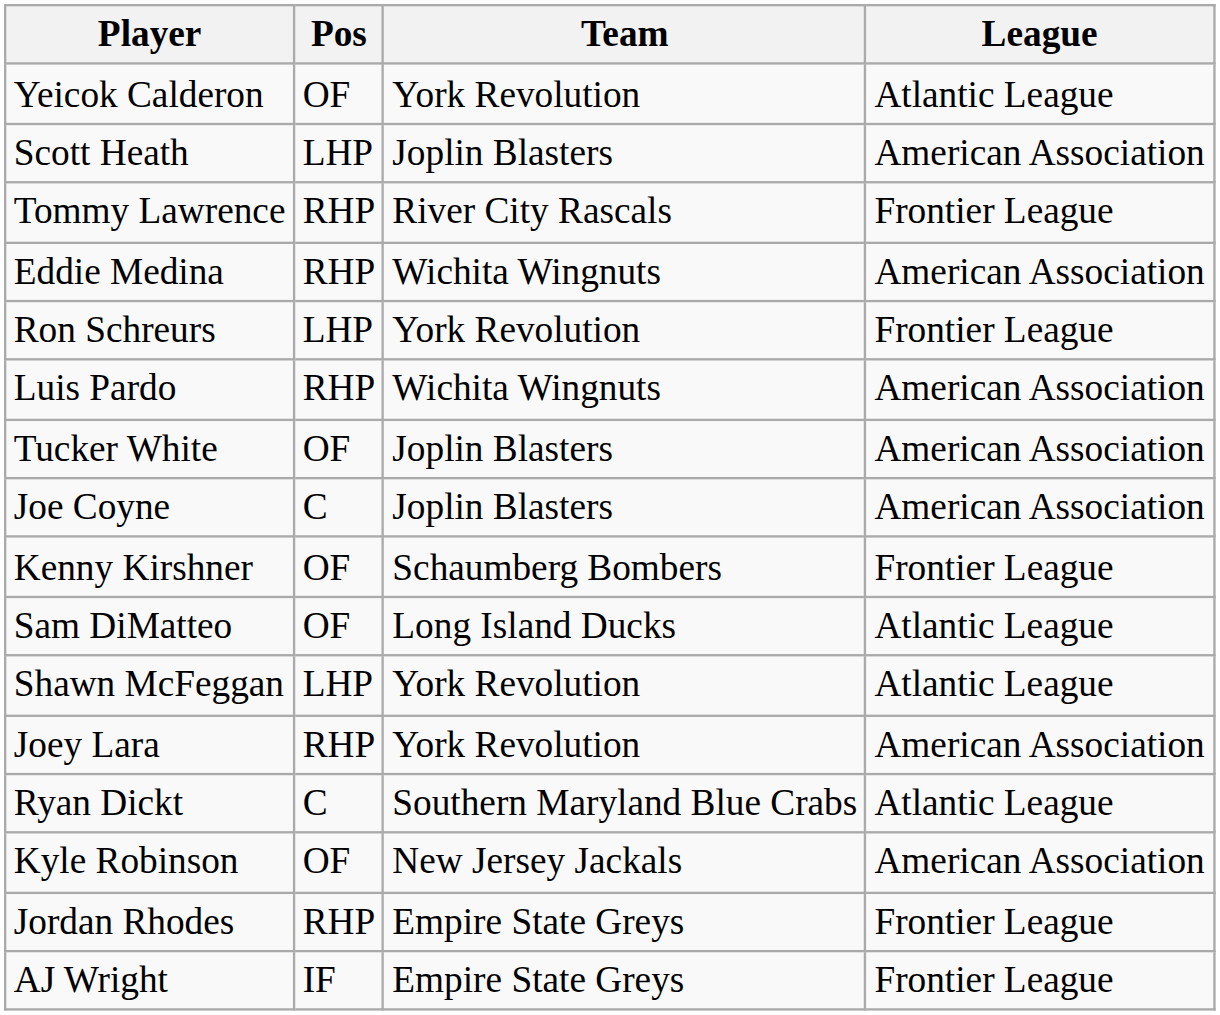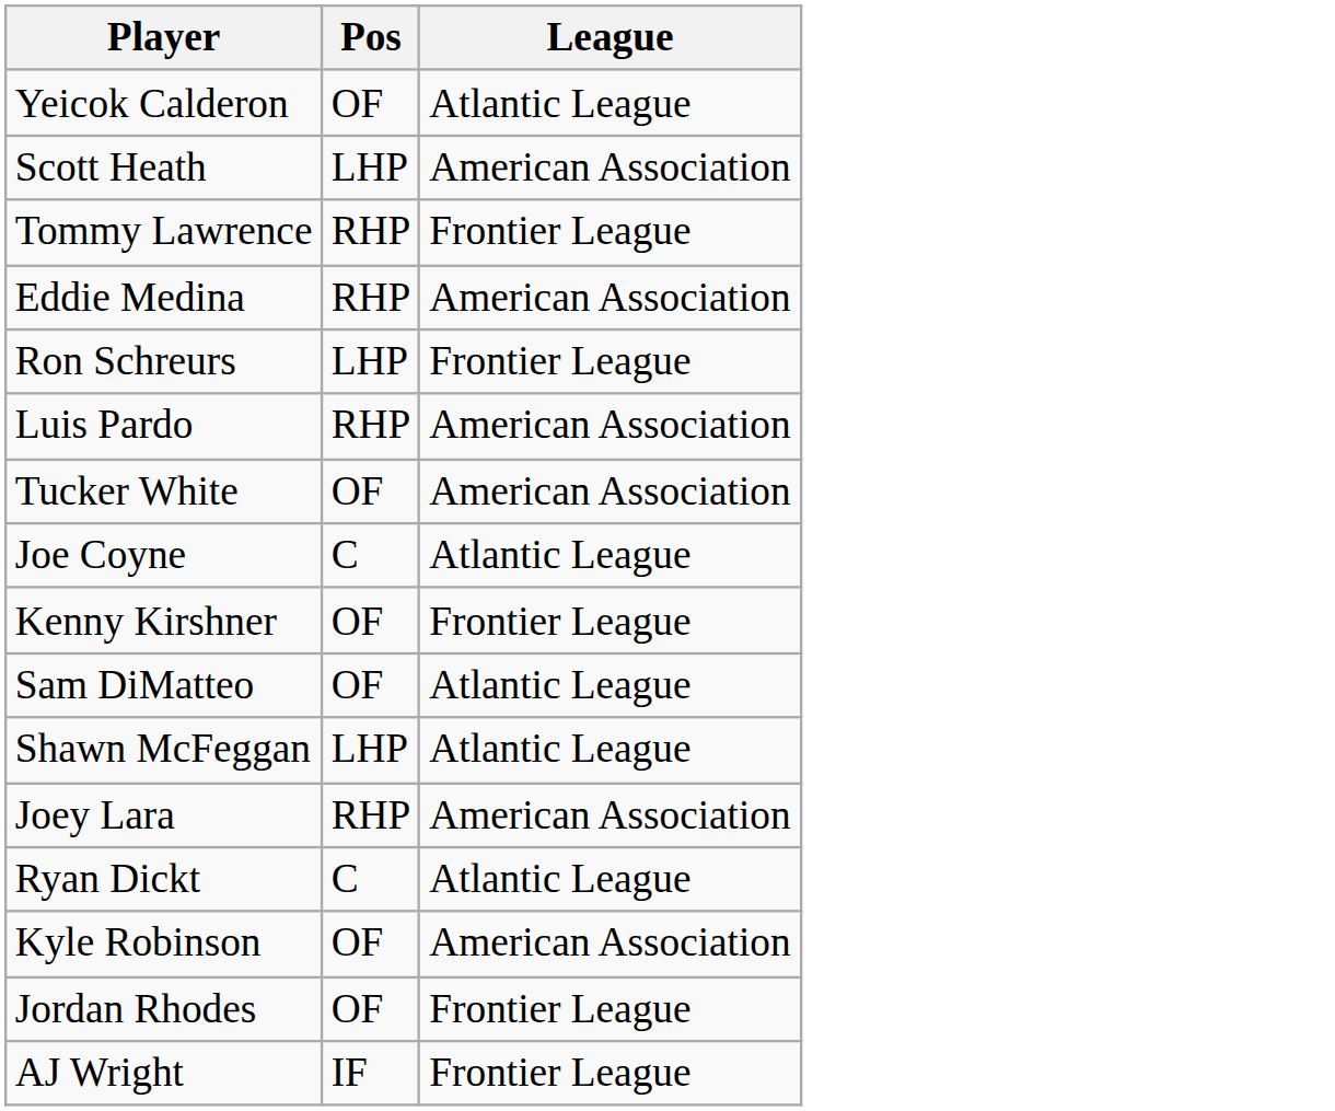 <table class="wikitable">
 <tr>
 <th>Player</th>
 <th>Pos</th>
-<th>Team</th>
 <th>League</th>
 </tr>
 <tr>
 <td>Yeicok Calderon</td>
 <td>OF</td>
-<td>York Revolution</td>
 <td>Atlantic League</td>
 </tr>
 <tr>
 <td>Scott Heath</td>
 <td>LHP</td>
-<td>Joplin Blasters</td>
 <td>American Association</td>
 </tr>
 <tr>
 <td>Tommy Lawrence</td>
 <td>RHP</td>
-<td>River City Rascals</td>
 <td>Frontier League</td>
 </tr>
 <tr>
 <td>Eddie Medina</td>
 <td>RHP</td>
-<td>Wichita Wingnuts</td>
 <td>American Association</td>
 </tr>
 <tr>
 <td>Ron Schreurs</td>
 <td>LHP</td>
-<td>York Revolution</td>
 <td>Frontier League</td>
 </tr>
 <tr>
 <td>Luis Pardo</td>
 <td>RHP</td>
-<td>Wichita Wingnuts</td>
 <td>American Association</td>
 </tr>
 <tr>
 <td>Tucker White</td>
 <td>OF</td>
-<td>Joplin Blasters</td>
 <td>American Association</td>
 </tr>
 <tr>
 <td>Joe Coyne</td>
 <td>C</td>
-<td>Joplin Blasters</td>
-<td>American Association</td>
+<td>Atlantic League</td>
 </tr>
 <tr>
 <td>Kenny Kirshner</td>
 <td>OF</td>
-<td>Schaumberg Bombers</td>
 <td>Frontier League</td>
 </tr>
 <tr>
 <td>Sam DiMatteo</td>
 <td>OF</td>
-<td>Long Island Ducks</td>
 <td>Atlantic League</td>
 </tr>
 <tr>
 <td>Shawn McFeggan</td>
 <td>LHP</td>
-<td>York Revolution</td>
 <td>Atlantic League</td>
 </tr>
 <tr>
 <td>Joey Lara</td>
 <td>RHP</td>
-<td>York Revolution</td>
 <td>American Association</td>
 </tr>
 <tr>
 <td>Ryan Dickt</td>
 <td>C</td>
-<td>Southern Maryland Blue Crabs</td>
 <td>Atlantic League</td>
 </tr>
 <tr>
 <td>Kyle Robinson</td>
 <td>OF</td>
-<td>New Jersey Jackals</td>
 <td>American Association</td>
 </tr>
 <tr>
 <td>Jordan Rhodes</td>
-<td>RHP</td>
-<td>Empire State Greys</td>
+<td>OF</td>
 <td>Frontier League</td>
 </tr>
 <tr>
 <td>AJ Wright</td>
 <td>IF</td>
-<td>Empire State Greys</td>
 <td>Frontier League</td>
 </tr>
 </table>
